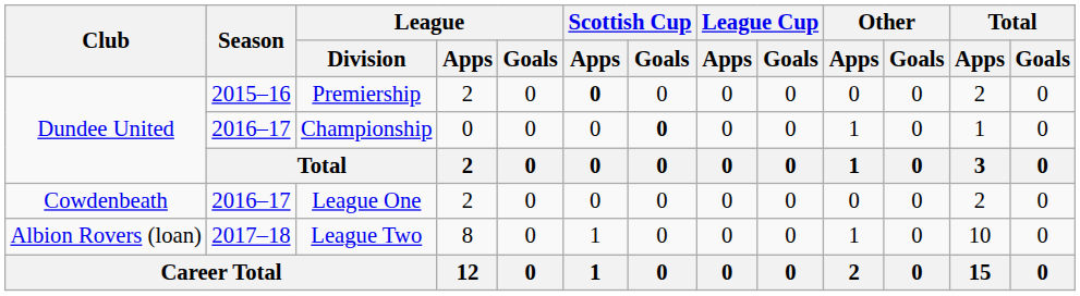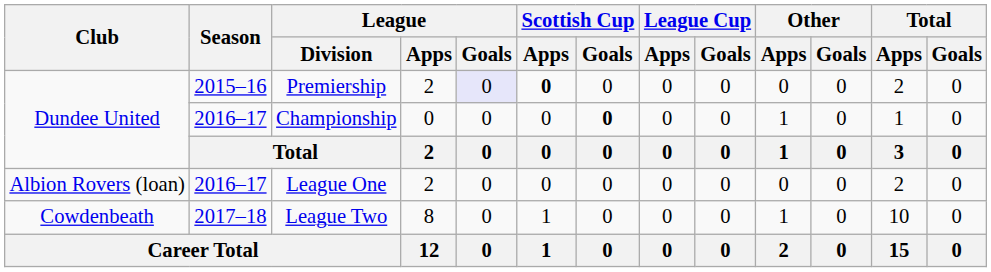 <table class="wikitable" style="text-align: center">
 <tr>
 <th rowspan="2">Club</th>
 <th rowspan="2">Season</th>
 <th colspan="3">League</th>
 <th colspan="2"><a href='#'>Scottish Cup</a></th>
 <th colspan="2"><a href='#'>League Cup</a></th>
 <th colspan="2">Other</th>
 <th colspan="2">Total</th>
 </tr>
 <tr>
 <th>Division</th>
 <th>Apps</th>
 <th>Goals</th>
 <th>Apps</th>
 <th>Goals</th>
 <th>Apps</th>
 <th>Goals</th>
 <th>Apps</th>
 <th>Goals</th>
 <th>Apps</th>
 <th>Goals</th>
 </tr>
 <tr>
 <td rowspan="3"><a href='#'>Dundee United</a></td>
 <td><a href='#'>2015–16</a></td>
 <td><a href='#'>Premiership</a></td>
 <td>2</td>
-<td>0</td>
+<td style="background: lavender;">0</td>
 <td><strong>0</strong></td>
 <td>0</td>
 <td>0</td>
 <td>0</td>
 <td>0</td>
 <td>0</td>
 <td>2</td>
 <td>0</td>
 </tr>
 <tr>
 <td><a href='#'>2016–17</a></td>
 <td><a href='#'>Championship</a></td>
 <td>0</td>
 <td>0</td>
 <td>0</td>
 <td><strong>0</strong></td>
 <td>0</td>
 <td>0</td>
 <td>1</td>
 <td>0</td>
 <td>1</td>
 <td>0</td>
 </tr>
 <tr>
 <th colspan="2">Total</th>
 <th>2</th>
 <th>0</th>
 <th>0</th>
 <th>0</th>
 <th>0</th>
 <th>0</th>
 <th>1</th>
 <th>0</th>
 <th>3</th>
 <th>0</th>
 </tr>
 <tr>
-<td><a href='#'>Cowdenbeath</a></td>
+<td><a href='#'>Albion Rovers</a> (loan)</td>
 <td><a href='#'>2016–17</a></td>
 <td><a href='#'>League One</a></td>
 <td>2</td>
 <td>0</td>
 <td>0</td>
 <td>0</td>
 <td>0</td>
 <td>0</td>
 <td>0</td>
 <td>0</td>
 <td>2</td>
 <td>0</td>
 </tr>
 <tr>
-<td><a href='#'>Albion Rovers</a> (loan)</td>
+<td><a href='#'>Cowdenbeath</a></td>
 <td><a href='#'>2017–18</a></td>
 <td><a href='#'>League Two</a></td>
 <td>8</td>
 <td>0</td>
 <td>1</td>
 <td>0</td>
 <td>0</td>
 <td>0</td>
 <td>1</td>
 <td>0</td>
 <td>10</td>
 <td>0</td>
 </tr>
 <tr>
 <th colspan="3">Career Total</th>
 <th>12</th>
 <th>0</th>
 <th>1</th>
 <th>0</th>
 <th>0</th>
 <th>0</th>
 <th>2</th>
 <th>0</th>
 <th>15</th>
 <th>0</th>
 </tr>
 </table>
